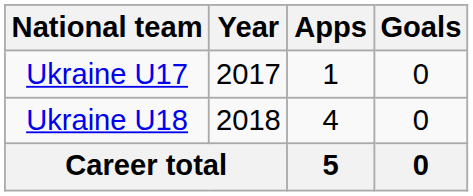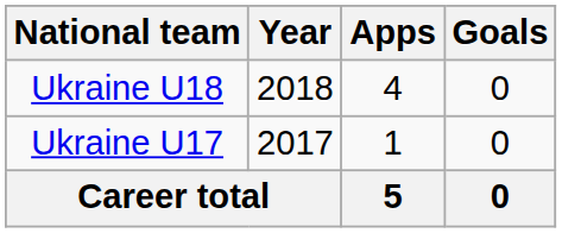 <table class="wikitable" style="text-align:center">
 <tr>
 <th>National team</th>
 <th>Year</th>
 <th>Apps</th>
 <th>Goals</th>
 </tr>
 <tr>
+<td><a href='#'>Ukraine U18</a></td>
+<td>2018</td>
+<td>4</td>
+<td>0</td>
+</tr>
+<tr>
 <td><a href='#'>Ukraine U17</a></td>
 <td>2017</td>
 <td>1</td>
-<td>0</td>
-</tr>
-<tr>
-<td><a href='#'>Ukraine U18</a></td>
-<td>2018</td>
-<td>4</td>
 <td>0</td>
 </tr>
 <tr>
 <th colspan="2">Career total</th>
 <th>5</th>
 <th>0</th>
 </tr>
 </table>
